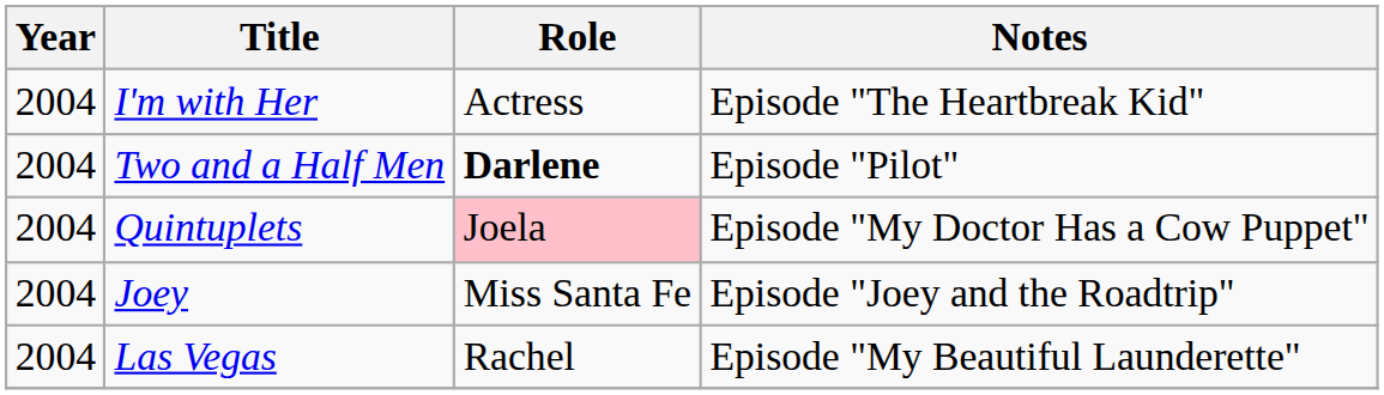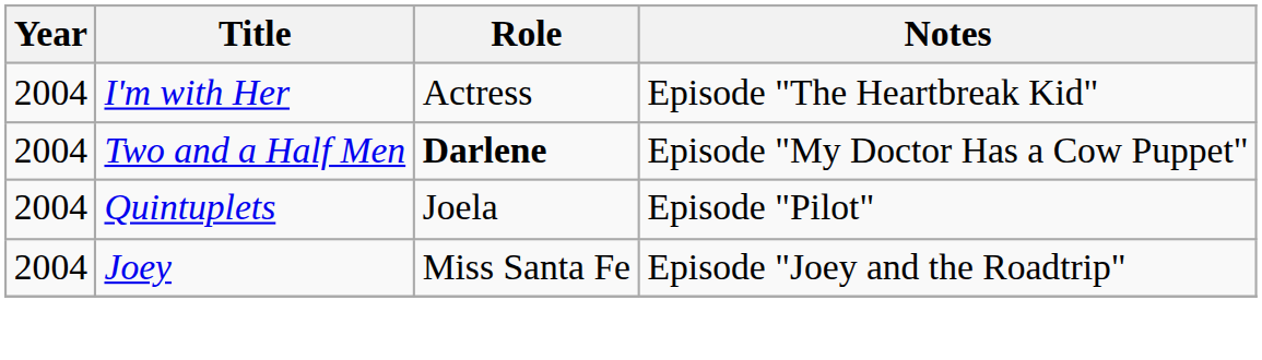 <table class="wikitable sortable">
 <tr>
 <th>Year</th>
 <th>Title</th>
 <th>Role</th>
 <th class="unsortable">Notes</th>
 </tr>
 <tr>
 <td>2004</td>
 <td><em><a href='#'>I'm with Her</a></em></td>
 <td>Actress</td>
 <td>Episode "The Heartbreak Kid"</td>
 </tr>
 <tr>
 <td>2004</td>
 <td><em><a href='#'>Two and a Half Men</a></em></td>
 <td><strong>Darlene</strong></td>
-<td>Episode "Pilot"</td>
+<td>Episode "My Doctor Has a Cow Puppet"</td>
 </tr>
 <tr>
 <td>2004</td>
 <td><em><a href='#'>Quintuplets</a></em></td>
-<td style="background: pink;">Joela</td>
-<td>Episode "My Doctor Has a Cow Puppet"</td>
+<td>Joela</td>
+<td>Episode "Pilot"</td>
 </tr>
 <tr>
 <td>2004</td>
 <td><em><a href='#'>Joey</a></em></td>
 <td>Miss Santa Fe</td>
 <td>Episode "Joey and the Roadtrip"</td>
 </tr>
 <tr>
-<td>2004</td>
-<td><em><a href='#'>Las Vegas</a></em></td>
-<td>Rachel</td>
-<td>Episode "My Beautiful Launderette"</td>
-</tr>
-<tr>
 </tr>
 </table>
